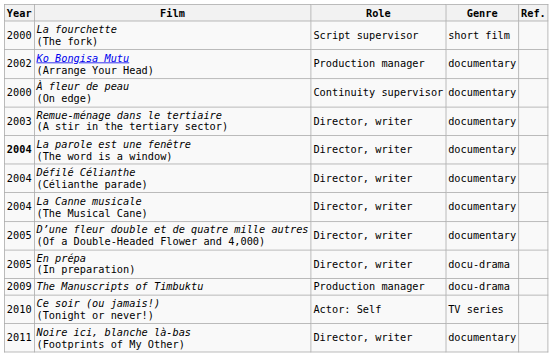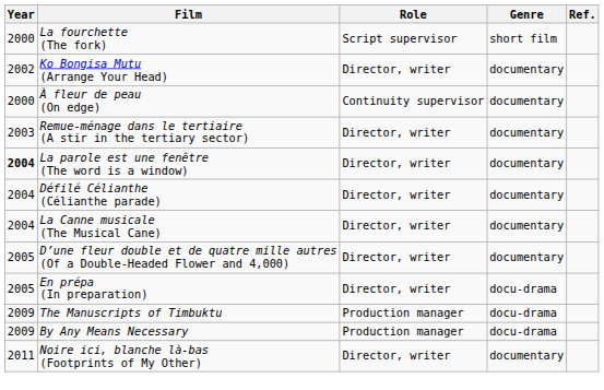 <table class="wikitable">
 <tr>
 <th>Year</th>
 <th>Film</th>
 <th>Role</th>
 <th>Genre</th>
 <th>Ref.</th>
 </tr>
 <tr>
 <td>2000</td>
 <td><em>La fourchette</em> <br> (The fork)</td>
 <td>Script supervisor</td>
 <td>short film</td>
 <td></td>
 </tr>
 <tr>
 <td>2002</td>
 <td><em><a href='#'>Ko Bongisa Mutu</a></em> <br> (Arrange Your Head)</td>
-<td>Production manager</td>
+<td>Director, writer</td>
 <td>documentary</td>
 <td></td>
 </tr>
 <tr>
 <td>2000</td>
 <td><em>À fleur de peau</em> <br> (On edge)</td>
 <td>Continuity supervisor</td>
 <td>documentary</td>
 <td></td>
 </tr>
 <tr>
 <td>2003</td>
 <td><em>Remue-ménage dans le tertiaire</em> <br> (A stir in the tertiary sector)</td>
 <td>Director, writer</td>
 <td>documentary</td>
 <td></td>
 </tr>
 <tr>
 <td><strong>2004</strong></td>
 <td><em>La parole est une fenêtre</em> <br> (The word is a window)</td>
 <td>Director, writer</td>
 <td>documentary</td>
 <td></td>
 </tr>
 <tr>
 <td>2004</td>
 <td><em>Défilé Célianthe</em> <br> (Célianthe parade)</td>
 <td>Director, writer</td>
 <td>documentary</td>
 <td></td>
 </tr>
 <tr>
 <td>2004</td>
 <td><em>La Canne musicale</em> <br> (The Musical Cane)</td>
 <td>Director, writer</td>
 <td>documentary</td>
 <td></td>
 </tr>
 <tr>
 <td>2005</td>
 <td><em>D’une fleur double et de quatre mille autres</em> <br> (Of a Double-Headed Flower and 4,000)</td>
 <td>Director, writer</td>
 <td>documentary</td>
 <td></td>
 </tr>
 <tr>
 <td>2005</td>
 <td><em>En prépa</em> <br> (In preparation)</td>
 <td>Director, writer</td>
 <td>docu-drama</td>
 <td></td>
 </tr>
 <tr>
 <td>2009</td>
 <td><em>The Manuscripts of Timbuktu</em></td>
 <td>Production manager</td>
 <td>docu-drama</td>
 <td></td>
 </tr>
 <tr>
-<td>2010</td>
-<td><em>Ce soir (ou jamais!)</em> <br> (Tonight or never!)</td>
-<td>Actor: Self</td>
-<td>TV series</td>
+<td>2009</td>
+<td><em>By Any Means Necessary</em></td>
+<td>Production manager</td>
+<td>docu-drama</td>
 <td></td>
 </tr>
 <tr>
 <td>2011</td>
 <td><em>Noire ici, blanche là-bas</em> <br> (Footprints of My Other)</td>
 <td>Director, writer</td>
 <td>documentary</td>
 <td></td>
 </tr>
 </table>
